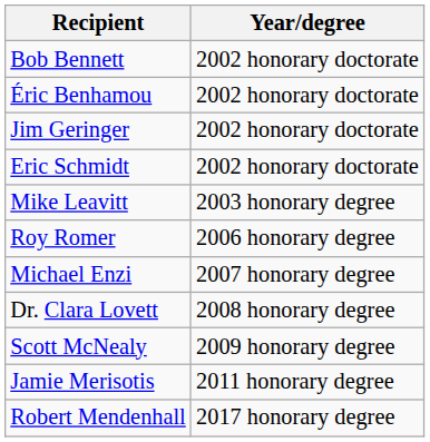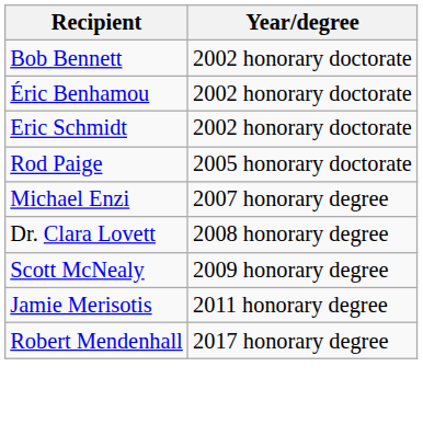 <table class="wikitable">
 <tr>
 <th>Recipient</th>
 <th>Year/degree</th>
 </tr>
 <tr>
 <td><a href='#'>Bob Bennett</a></td>
 <td>2002 honorary doctorate</td>
 </tr>
 <tr>
 <td><a href='#'>Éric Benhamou</a></td>
 <td>2002 honorary doctorate</td>
 </tr>
 <tr>
-<td><a href='#'>Jim Geringer</a></td>
-<td>2002 honorary doctorate</td>
-</tr>
-<tr>
 <td><a href='#'>Eric Schmidt</a></td>
 <td>2002 honorary doctorate</td>
 </tr>
 <tr>
-<td><a href='#'>Mike Leavitt</a></td>
-<td>2003 honorary degree</td>
-</tr>
-<tr>
-<td><a href='#'>Roy Romer</a></td>
-<td>2006 honorary degree</td>
+<td><a href='#'>Rod Paige</a></td>
+<td>2005 honorary doctorate</td>
 </tr>
 <tr>
 <td><a href='#'>Michael Enzi</a></td>
 <td>2007 honorary degree</td>
 </tr>
 <tr>
 <td>Dr. <a href='#'>Clara Lovett</a></td>
 <td>2008 honorary degree</td>
 </tr>
 <tr>
 <td><a href='#'>Scott McNealy</a></td>
 <td>2009 honorary degree</td>
 </tr>
 <tr>
 <td><a href='#'>Jamie Merisotis</a></td>
 <td>2011 honorary degree</td>
 </tr>
 <tr>
 <td><a href='#'>Robert Mendenhall</a></td>
 <td>2017 honorary degree</td>
 </tr>
 </table>
